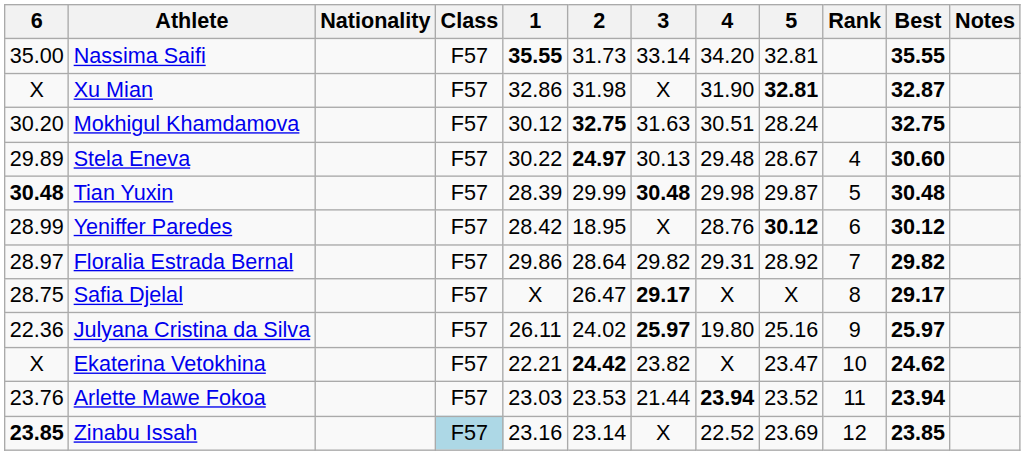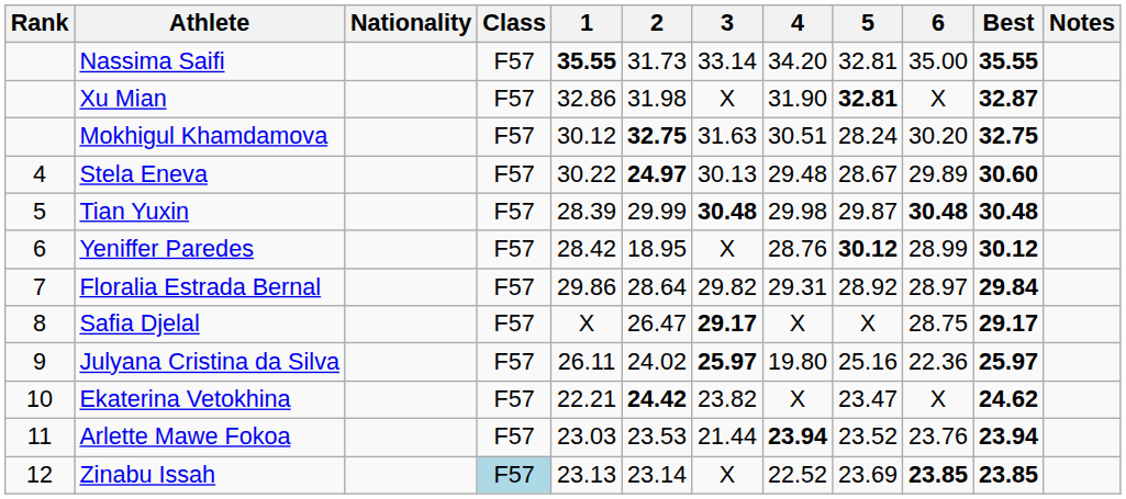 <table class="wikitable sortable" style="text-align:center">
 <tr>
-<th>6</th>
+<th>Rank</th>
 <th>Athlete</th>
 <th>Nationality</th>
 <th>Class</th>
 <th>1</th>
 <th>2</th>
 <th>3</th>
 <th>4</th>
 <th>5</th>
-<th>Rank</th>
+<th>6</th>
 <th>Best</th>
 <th>Notes</th>
 </tr>
 <tr>
-<td>35.00</td>
+<td></td>
 <td align="left"><a href='#'>Nassima Saifi</a></td>
 <td align="left"></td>
 <td>F57</td>
 <td><strong>35.55</strong></td>
 <td>31.73</td>
 <td>33.14</td>
 <td>34.20</td>
 <td>32.81</td>
-<td></td>
+<td>35.00</td>
 <td><strong>35.55</strong></td>
 <td></td>
 </tr>
 <tr>
-<td>X</td>
+<td></td>
 <td align="left"><a href='#'>Xu Mian</a></td>
 <td align="left"></td>
 <td>F57</td>
 <td>32.86</td>
 <td>31.98</td>
 <td>X</td>
 <td>31.90</td>
 <td><strong>32.81</strong></td>
-<td></td>
+<td>X</td>
 <td><strong>32.87</strong></td>
 <td></td>
 </tr>
 <tr>
-<td>30.20</td>
+<td></td>
 <td align="left"><a href='#'>Mokhigul Khamdamova</a></td>
 <td align="left"></td>
 <td>F57</td>
 <td>30.12</td>
 <td><strong>32.75</strong></td>
 <td>31.63</td>
 <td>30.51</td>
 <td>28.24</td>
-<td></td>
+<td>30.20</td>
 <td><strong>32.75</strong></td>
 <td></td>
 </tr>
 <tr>
-<td>29.89</td>
+<td>4</td>
 <td align="left"><a href='#'>Stela Eneva</a></td>
 <td align="left"></td>
 <td>F57</td>
 <td>30.22</td>
 <td><strong>24.97</strong></td>
 <td>30.13</td>
 <td>29.48</td>
 <td>28.67</td>
-<td>4</td>
+<td>29.89</td>
 <td><strong>30.60</strong></td>
 <td></td>
 </tr>
 <tr>
-<td><strong>30.48</strong></td>
+<td>5</td>
 <td align="left"><a href='#'>Tian Yuxin</a></td>
 <td align="left"></td>
 <td>F57</td>
 <td>28.39</td>
 <td>29.99</td>
 <td><strong>30.48</strong></td>
 <td>29.98</td>
 <td>29.87</td>
-<td>5</td>
+<td><strong>30.48</strong></td>
 <td><strong>30.48</strong></td>
 <td></td>
 </tr>
 <tr>
-<td>28.99</td>
+<td>6</td>
 <td align="left"><a href='#'>Yeniffer Paredes</a></td>
 <td align="left"></td>
 <td>F57</td>
 <td>28.42</td>
 <td>18.95</td>
 <td>X</td>
 <td>28.76</td>
 <td><strong>30.12</strong></td>
-<td>6</td>
+<td>28.99</td>
 <td><strong>30.12</strong></td>
 <td></td>
 </tr>
 <tr>
-<td>28.97</td>
+<td>7</td>
 <td align="left"><a href='#'>Floralia Estrada Bernal</a></td>
 <td align="left"></td>
 <td>F57</td>
 <td>29.86</td>
 <td>28.64</td>
 <td>29.82</td>
 <td>29.31</td>
 <td>28.92</td>
-<td>7</td>
-<td><strong>29.82</strong></td>
+<td>28.97</td>
+<td><strong>29.84</strong></td>
 <td></td>
 </tr>
 <tr>
-<td>28.75</td>
+<td>8</td>
 <td align="left"><a href='#'>Safia Djelal</a></td>
 <td align="left"></td>
 <td>F57</td>
 <td>X</td>
 <td>26.47</td>
 <td><strong>29.17</strong></td>
 <td>X</td>
 <td>X</td>
-<td>8</td>
+<td>28.75</td>
 <td><strong>29.17</strong></td>
 <td></td>
 </tr>
 <tr>
-<td>22.36</td>
+<td>9</td>
 <td align="left"><a href='#'>Julyana Cristina da Silva</a></td>
 <td align="left"></td>
 <td>F57</td>
 <td>26.11</td>
 <td>24.02</td>
 <td><strong>25.97</strong></td>
 <td>19.80</td>
 <td>25.16</td>
-<td>9</td>
+<td>22.36</td>
 <td><strong>25.97</strong></td>
 <td></td>
 </tr>
 <tr>
-<td>X</td>
+<td>10</td>
 <td align="left"><a href='#'>Ekaterina Vetokhina</a></td>
 <td align="left"></td>
 <td>F57</td>
 <td>22.21</td>
 <td><strong>24.42</strong></td>
 <td>23.82</td>
 <td>X</td>
 <td>23.47</td>
-<td>10</td>
+<td>X</td>
 <td><strong>24.62</strong></td>
 <td></td>
 </tr>
 <tr>
-<td>23.76</td>
+<td>11</td>
 <td align="left"><a href='#'>Arlette Mawe Fokoa</a></td>
 <td align="left"></td>
 <td>F57</td>
 <td>23.03</td>
 <td>23.53</td>
 <td>21.44</td>
 <td><strong>23.94</strong></td>
 <td>23.52</td>
-<td>11</td>
+<td>23.76</td>
 <td><strong>23.94</strong></td>
 <td></td>
 </tr>
 <tr>
-<td><strong>23.85</strong></td>
+<td>12</td>
 <td align="left"><a href='#'>Zinabu Issah</a></td>
 <td align="left"></td>
 <td style="background: lightblue;">F57</td>
-<td>23.16</td>
+<td>23.13</td>
 <td>23.14</td>
 <td>X</td>
 <td>22.52</td>
 <td>23.69</td>
-<td>12</td>
+<td><strong>23.85</strong></td>
 <td><strong>23.85</strong></td>
 <td></td>
 </tr>
 </table>
